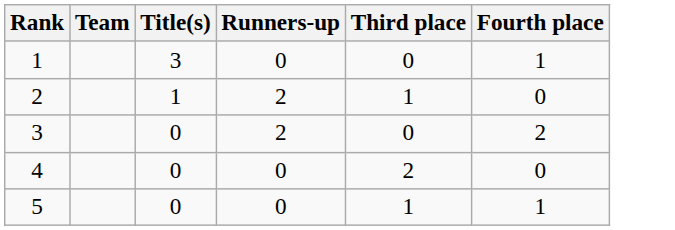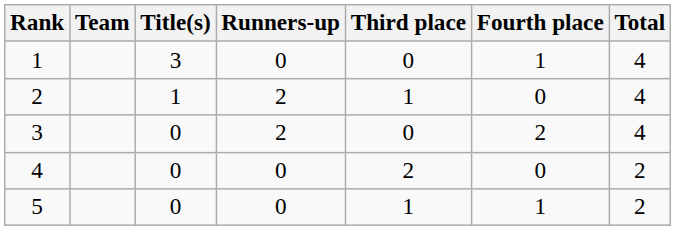 <table class="wikitable sortable" style="text-align:center;">
 <tr>
 <th>Rank</th>
 <th>Team</th>
 <th>Title(s)</th>
 <th>Runners-up</th>
 <th>Third place</th>
 <th>Fourth place</th>
+<th>Total</th>
 </tr>
 <tr>
 <td>1</td>
 <td style="text-align:left"></td>
 <td>3</td>
 <td>0</td>
 <td>0</td>
 <td>1</td>
+<td>4</td>
 </tr>
 <tr>
 <td>2</td>
 <td style="text-align:left"></td>
 <td>1</td>
 <td>2</td>
 <td>1</td>
 <td>0</td>
+<td>4</td>
 </tr>
 <tr>
 <td>3</td>
 <td style="text-align:left"></td>
 <td>0</td>
 <td>2</td>
 <td>0</td>
 <td>2</td>
+<td>4</td>
 </tr>
 <tr>
 <td>4</td>
 <td style="text-align:left"></td>
 <td>0</td>
 <td>0</td>
 <td>2</td>
 <td>0</td>
+<td>2</td>
 </tr>
 <tr>
 <td>5</td>
 <td style="text-align:left"></td>
 <td>0</td>
 <td>0</td>
 <td>1</td>
 <td>1</td>
+<td>2</td>
 </tr>
 </table>
